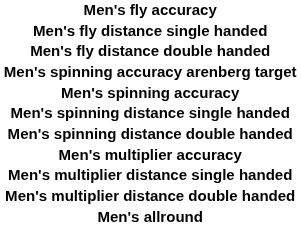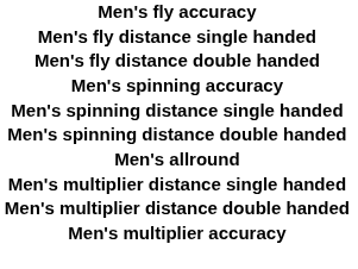 <table>
 <tr>
 <th scope="row">Men's fly accuracy</th>
 <td></td>
 <td></td>
 <td></td>
 </tr>
 <tr>
 <th scope="row">Men's fly distance single handed</th>
 <td></td>
 <td></td>
 <td></td>
 </tr>
 <tr>
 <th scope="row">Men's fly distance double handed</th>
-<td></td>
-<td></td>
-<td></td>
-</tr>
-<tr>
-<th scope="row">Men's spinning accuracy arenberg target</th>
 <td></td>
 <td></td>
 <td></td>
 </tr>
 <tr>
 <th scope="row">Men's spinning accuracy</th>
 <td></td>
 <td></td>
 <td></td>
 </tr>
 <tr>
 <th scope="row">Men's spinning distance single handed</th>
 <td></td>
 <td></td>
 <td></td>
 </tr>
 <tr>
 <th scope="row">Men's spinning distance double handed</th>
 <td></td>
 <td></td>
 <td></td>
 </tr>
 <tr>
-<th scope="row">Men's multiplier accuracy</th>
+<th scope="row">Men's allround</th>
 <td></td>
 <td></td>
 <td></td>
 </tr>
 <tr>
 <th scope="row">Men's multiplier distance single handed</th>
 <td></td>
 <td></td>
 <td></td>
 </tr>
 <tr>
 <th scope="row">Men's multiplier distance double handed</th>
 <td></td>
 <td></td>
 <td></td>
 </tr>
 <tr>
-<th scope="row">Men's allround</th>
+<th scope="row">Men's multiplier accuracy</th>
 <td></td>
 <td></td>
 <td></td>
 </tr>
 </table>
